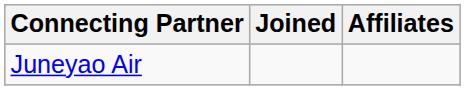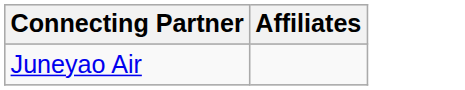 <table class="wikitable sortable toccolours">
 <tr>
 <th style="bgcolor="silver" width:160px;">Connecting Partner</th>
-<th style="bgcolor="silver" width:70px;">Joined</th>
 <th style="bgcolor="silver" width:215px;">Affiliates</th>
 </tr>
 <tr>
 <td> <a href='#'>Juneyao Air</a></td>
-<td align=center></td>
 <td></td>
 </tr>
 </table>
